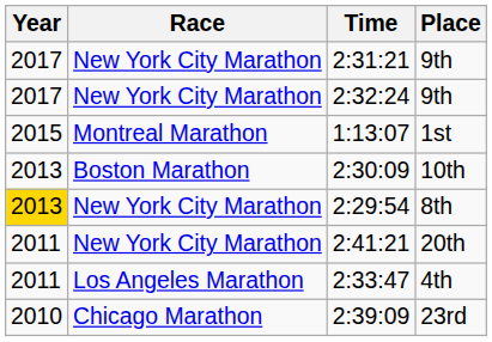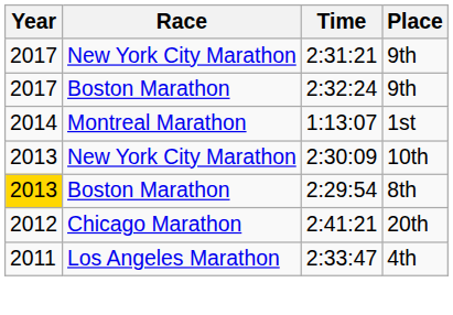 <table class="wikitable">
 <tr>
 <th>Year</th>
 <th>Race</th>
 <th>Time</th>
 <th>Place</th>
 </tr>
 <tr>
 <td>2017</td>
 <td><a href='#'>New York City Marathon</a></td>
 <td>2:31:21</td>
 <td>9th</td>
 </tr>
 <tr>
 <td>2017</td>
-<td><a href='#'>New York City Marathon</a></td>
+<td><a href='#'>Boston Marathon</a></td>
 <td>2:32:24</td>
 <td>9th</td>
 </tr>
 <tr>
-<td>2015</td>
+<td>2014</td>
 <td><a href='#'>Montreal Marathon</a></td>
 <td>1:13:07</td>
 <td>1st</td>
 </tr>
 <tr>
 <td>2013</td>
-<td><a href='#'>Boston Marathon</a></td>
+<td><a href='#'>New York City Marathon</a></td>
 <td>2:30:09</td>
 <td>10th</td>
 </tr>
 <tr>
 <td style="background: gold;">2013</td>
-<td><a href='#'>New York City Marathon</a></td>
+<td><a href='#'>Boston Marathon</a></td>
 <td>2:29:54</td>
 <td>8th</td>
 </tr>
 <tr>
-<td>2011</td>
-<td><a href='#'>New York City Marathon</a></td>
+<td>2012</td>
+<td><a href='#'>Chicago Marathon</a></td>
 <td>2:41:21</td>
 <td>20th</td>
 </tr>
 <tr>
 <td>2011</td>
 <td><a href='#'>Los Angeles Marathon</a></td>
 <td>2:33:47 </td>
 <td>4th</td>
 </tr>
-<tr>
-<td>2010</td>
-<td><a href='#'>Chicago Marathon</a></td>
-<td>2:39:09</td>
-<td>23rd</td>
-</tr>
 </table>
